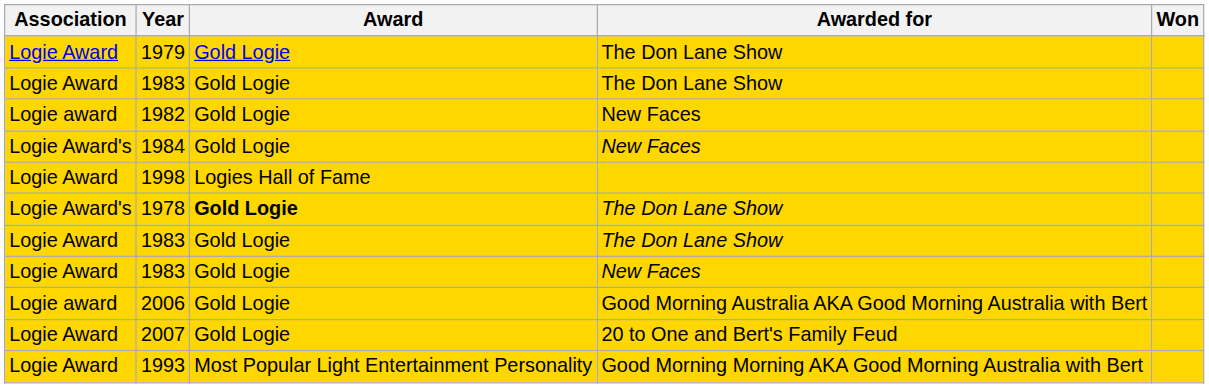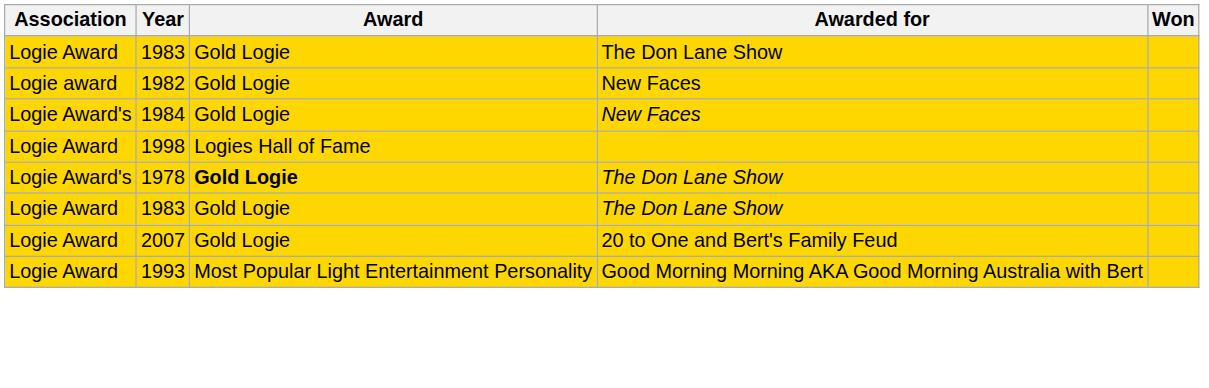 <table class="wikitable">
 <tr>
 <th>Association</th>
 <th>Year</th>
 <th>Award</th>
 <th>Awarded for</th>
 <th>Won</th>
 </tr>
 <tr>
-</tr>
-<tr bgcolor=Gold>
-<td><a href='#'>Logie Award</a></td>
-<td>1979</td>
-<td><a href='#'>Gold Logie</a></td>
-<td>The Don Lane Show</td>
-<td></td>
 </tr>
 <tr bgcolor=gold>
 <td>Logie Award</td>
 <td>1983</td>
 <td>Gold Logie</td>
 <td>The Don Lane Show</td>
 <td></td>
 </tr>
 <tr bgcolor=gold>
 <td>Logie award</td>
 <td>1982</td>
 <td>Gold Logie</td>
 <td>New Faces</td>
 <td></td>
 </tr>
 <tr bgcolor=gold>
 <td>Logie Award's</td>
 <td>1984</td>
 <td>Gold Logie</td>
 <td><em>New Faces</em></td>
 <td></td>
 </tr>
 <tr bgcolor=gold>
 <td>Logie Award</td>
 <td>1998</td>
 <td>Logies Hall of Fame</td>
 <td></td>
 <td></td>
 </tr>
 <tr bgcolor=gold>
 <td>Logie Award's</td>
 <td>1978</td>
 <td><strong>Gold Logie</strong></td>
 <td><em>The Don Lane Show</em></td>
 <td></td>
 </tr>
 <tr bgcolor=gold>
 <td>Logie Award</td>
 <td>1983</td>
 <td>Gold Logie</td>
 <td><em>The Don Lane Show</em></td>
 <td></td>
 </tr>
 <tr bgcolor=gold>
 <td>Logie Award</td>
-<td>1983</td>
-<td>Gold Logie</td>
-<td><em>New Faces</em></td>
-<td></td>
-</tr>
-<tr bgcolor=gold>
-<td>Logie award</td>
-<td>2006</td>
-<td>Gold Logie</td>
-<td>Good Morning Australia AKA Good Morning Australia with Bert</td>
-<td></td>
-</tr>
-<tr bgcolor=gold>
-<td>Logie Award</td>
 <td>2007</td>
 <td>Gold Logie</td>
 <td>20 to One and Bert's Family Feud</td>
 <td></td>
 </tr>
 <tr bgcolor=gold>
 <td>Logie Award</td>
 <td>1993</td>
 <td>Most Popular Light Entertainment Personality</td>
 <td>Good Morning Morning AKA Good Morning Australia with Bert</td>
 <td></td>
 </tr>
 </table>
